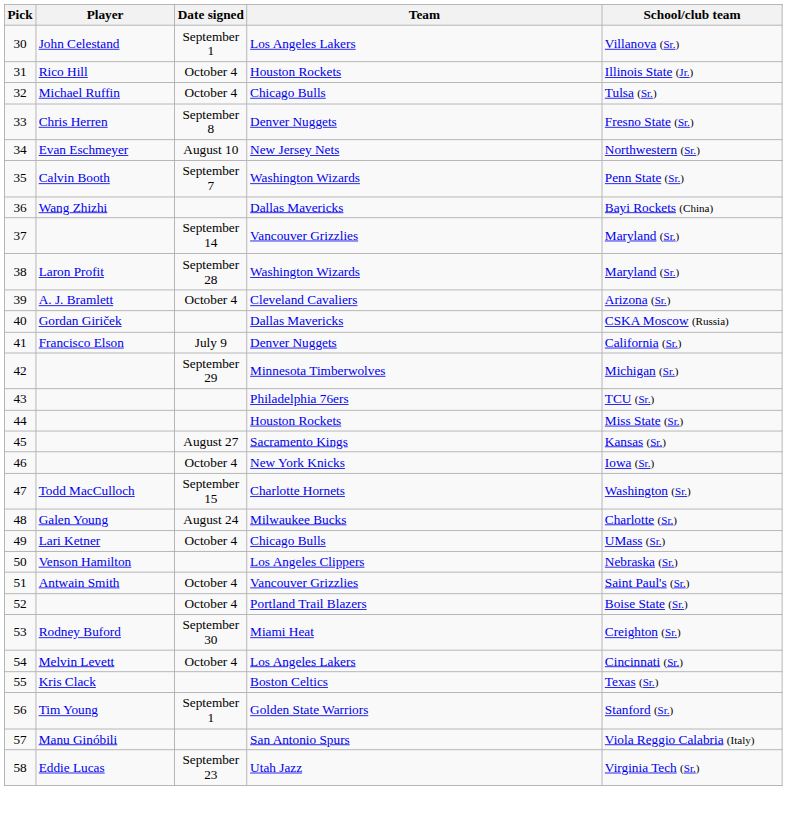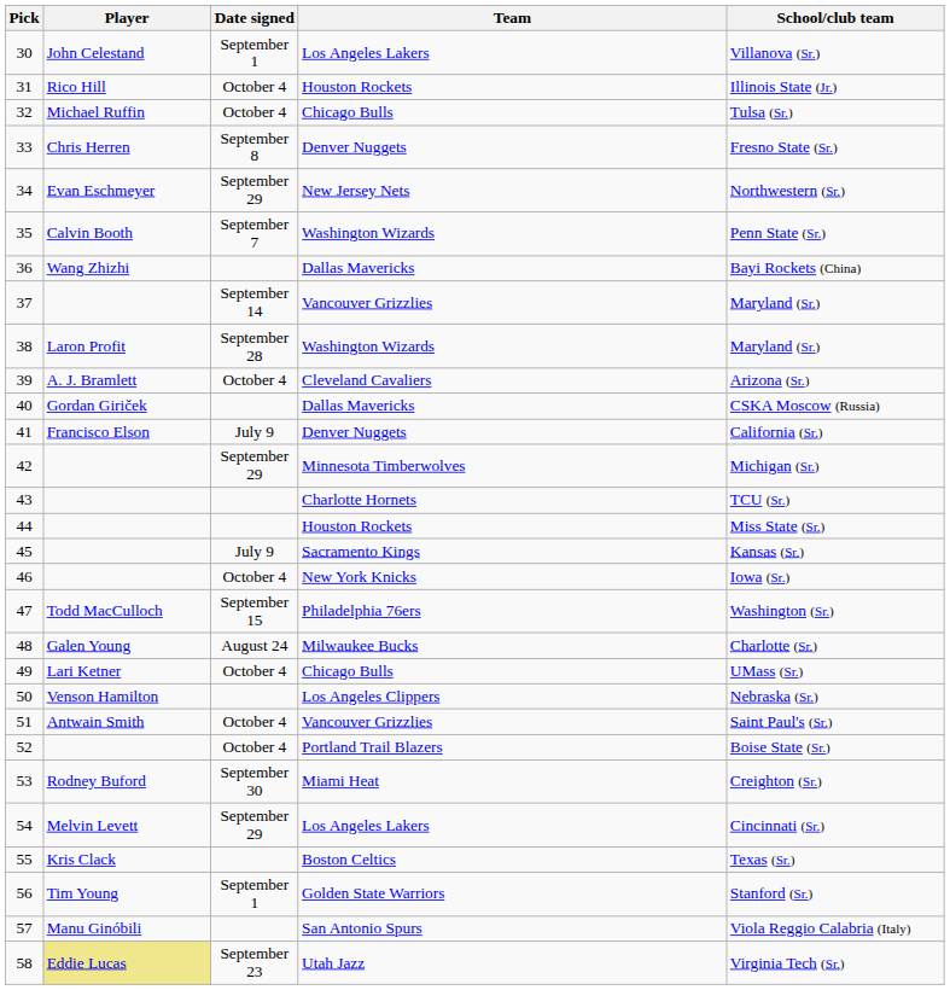 <table class="wikitable sortable" style="text-align:left">
 <tr>
 <th style="width:30px">Pick</th>
 <th style="width:160px">Player</th>
 <th style="width:80px">Date signed</th>
 <th style="width:420px">Team</th>
 <th style="width:210px">School/club team</th>
 </tr>
 <tr>
 <td align=center>30</td>
 <td><a href='#'>John Celestand</a></td>
 <td align=center>September 1</td>
 <td><a href='#'>Los Angeles Lakers</a></td>
 <td><a href='#'>Villanova</a> <small>(<a href='#'>Sr.</a>)</small></td>
 </tr>
 <tr>
 <td align=center>31</td>
 <td><a href='#'>Rico Hill</a></td>
 <td align=center>October 4</td>
 <td><a href='#'>Houston Rockets</a></td>
 <td><a href='#'>Illinois State</a> <small>(<a href='#'>Jr.</a>)</small></td>
 </tr>
 <tr>
 <td align=center>32</td>
 <td><a href='#'>Michael Ruffin</a></td>
 <td align=center>October 4</td>
 <td><a href='#'>Chicago Bulls</a></td>
 <td><a href='#'>Tulsa</a> <small>(<a href='#'>Sr.</a>)</small></td>
 </tr>
 <tr>
 <td align=center>33</td>
 <td><a href='#'>Chris Herren</a></td>
 <td align=center>September 8</td>
 <td><a href='#'>Denver Nuggets</a></td>
 <td><a href='#'>Fresno State</a> <small>(<a href='#'>Sr.</a>)</small></td>
 </tr>
 <tr>
 <td align=center>34</td>
 <td><a href='#'>Evan Eschmeyer</a></td>
-<td align=center>August 10</td>
+<td align=center>September 29</td>
 <td><a href='#'>New Jersey Nets</a></td>
 <td><a href='#'>Northwestern</a> <small>(<a href='#'>Sr.</a>)</small></td>
 </tr>
 <tr>
 <td align=center>35</td>
 <td><a href='#'>Calvin Booth</a></td>
 <td align=center>September 7</td>
 <td><a href='#'>Washington Wizards</a></td>
 <td><a href='#'>Penn State</a> <small>(<a href='#'>Sr.</a>)</small></td>
 </tr>
 <tr>
 <td align=center>36</td>
 <td><a href='#'>Wang Zhizhi</a></td>
 <td align=center></td>
 <td><a href='#'>Dallas Mavericks</a></td>
 <td><a href='#'>Bayi Rockets</a> <small>(China)</small></td>
 </tr>
 <tr>
 <td align=center>37</td>
 <td></td>
 <td align=center>September 14</td>
 <td><a href='#'>Vancouver Grizzlies</a></td>
 <td><a href='#'>Maryland</a> <small>(<a href='#'>Sr.</a>)</small></td>
 </tr>
 <tr>
 <td align=center>38</td>
 <td><a href='#'>Laron Profit</a></td>
 <td align=center>September 28</td>
 <td><a href='#'>Washington Wizards</a></td>
 <td><a href='#'>Maryland</a> <small>(<a href='#'>Sr.</a>)</small></td>
 </tr>
 <tr>
 <td align=center>39</td>
 <td><a href='#'>A. J. Bramlett</a></td>
 <td align=center>October 4</td>
 <td><a href='#'>Cleveland Cavaliers</a></td>
 <td><a href='#'>Arizona</a> <small>(<a href='#'>Sr.</a>)</small></td>
 </tr>
 <tr>
 <td align=center>40</td>
 <td><a href='#'>Gordan Giriček</a></td>
 <td align=center></td>
 <td><a href='#'>Dallas Mavericks</a></td>
 <td><a href='#'>CSKA Moscow</a> <small>(Russia)</small></td>
 </tr>
 <tr>
 <td align=center>41</td>
 <td><a href='#'>Francisco Elson</a></td>
 <td align=center>July 9</td>
 <td><a href='#'>Denver Nuggets</a></td>
 <td><a href='#'>California</a> <small>(<a href='#'>Sr.</a>)</small></td>
 </tr>
 <tr>
 <td align=center>42</td>
 <td></td>
 <td align=center>September 29</td>
 <td><a href='#'>Minnesota Timberwolves</a></td>
 <td><a href='#'>Michigan</a> <small>(<a href='#'>Sr.</a>)</small></td>
 </tr>
 <tr>
 <td align=center>43</td>
 <td></td>
 <td align=center></td>
-<td><a href='#'>Philadelphia 76ers</a></td>
+<td><a href='#'>Charlotte Hornets</a></td>
 <td><a href='#'>TCU</a> <small>(<a href='#'>Sr.</a>)</small></td>
 </tr>
 <tr>
 <td align=center>44</td>
 <td></td>
 <td align=center></td>
 <td><a href='#'>Houston Rockets</a></td>
 <td><a href='#'>Miss State</a> <small>(<a href='#'>Sr.</a>)</small></td>
 </tr>
 <tr>
 <td align=center>45</td>
 <td></td>
-<td align=center>August 27</td>
+<td align=center>July 9</td>
 <td><a href='#'>Sacramento Kings</a></td>
 <td><a href='#'>Kansas</a> <small>(<a href='#'>Sr.</a>)</small></td>
 </tr>
 <tr>
 <td align=center>46</td>
 <td></td>
 <td align=center>October 4</td>
 <td><a href='#'>New York Knicks</a></td>
 <td><a href='#'>Iowa</a> <small>(<a href='#'>Sr.</a>)</small></td>
 </tr>
 <tr>
 <td align=center>47</td>
 <td><a href='#'>Todd MacCulloch</a></td>
 <td align=center>September 15</td>
-<td><a href='#'>Charlotte Hornets</a></td>
+<td><a href='#'>Philadelphia 76ers</a></td>
 <td><a href='#'>Washington</a> <small>(<a href='#'>Sr.</a>)</small></td>
 </tr>
 <tr>
 <td align=center>48</td>
 <td><a href='#'>Galen Young</a></td>
 <td align=center>August 24</td>
 <td><a href='#'>Milwaukee Bucks</a></td>
 <td><a href='#'>Charlotte</a> <small>(<a href='#'>Sr.</a>)</small></td>
 </tr>
 <tr>
 <td align=center>49</td>
 <td><a href='#'>Lari Ketner</a></td>
 <td align=center>October 4</td>
 <td><a href='#'>Chicago Bulls</a></td>
 <td><a href='#'>UMass</a> <small>(<a href='#'>Sr.</a>)</small></td>
 </tr>
 <tr>
 <td align=center>50</td>
 <td><a href='#'>Venson Hamilton</a></td>
 <td align=center></td>
 <td><a href='#'>Los Angeles Clippers</a></td>
 <td><a href='#'>Nebraska</a> <small>(<a href='#'>Sr.</a>)</small></td>
 </tr>
 <tr>
 <td align=center>51</td>
 <td><a href='#'>Antwain Smith</a></td>
 <td align=center>October 4</td>
 <td><a href='#'>Vancouver Grizzlies</a></td>
 <td><a href='#'>Saint Paul's</a> <small>(<a href='#'>Sr.</a>)</small></td>
 </tr>
 <tr>
 <td align=center>52</td>
 <td></td>
 <td align=center>October 4</td>
 <td><a href='#'>Portland Trail Blazers</a></td>
 <td><a href='#'>Boise State</a> <small>(<a href='#'>Sr.</a>)</small></td>
 </tr>
 <tr>
 <td align=center>53</td>
 <td><a href='#'>Rodney Buford</a></td>
 <td align=center>September 30</td>
 <td><a href='#'>Miami Heat</a></td>
 <td><a href='#'>Creighton</a> <small>(<a href='#'>Sr.</a>)</small></td>
 </tr>
 <tr>
 <td align=center>54</td>
 <td><a href='#'>Melvin Levett</a></td>
-<td align=center>October 4</td>
+<td align=center>September 29</td>
 <td><a href='#'>Los Angeles Lakers</a></td>
 <td><a href='#'>Cincinnati</a> <small>(<a href='#'>Sr.</a>)</small></td>
 </tr>
 <tr>
 <td align=center>55</td>
 <td><a href='#'>Kris Clack</a></td>
 <td align=center></td>
 <td><a href='#'>Boston Celtics</a></td>
 <td><a href='#'>Texas</a> <small>(<a href='#'>Sr.</a>)</small></td>
 </tr>
 <tr>
 <td align=center>56</td>
 <td><a href='#'>Tim Young</a></td>
 <td align=center>September 1</td>
 <td><a href='#'>Golden State Warriors</a></td>
 <td><a href='#'>Stanford</a> <small>(<a href='#'>Sr.</a>)</small></td>
 </tr>
 <tr>
 <td align=center>57</td>
 <td><a href='#'>Manu Ginóbili</a></td>
 <td align=center></td>
 <td><a href='#'>San Antonio Spurs</a></td>
 <td><a href='#'>Viola Reggio Calabria</a> <small>(Italy)</small></td>
 </tr>
 <tr>
 <td align=center>58</td>
-<td><a href='#'>Eddie Lucas</a></td>
+<td style="background: khaki;"><a href='#'>Eddie Lucas</a></td>
 <td align=center>September 23</td>
 <td><a href='#'>Utah Jazz</a></td>
 <td><a href='#'>Virginia Tech</a> <small>(<a href='#'>Sr.</a>)</small></td>
 </tr>
 </table>
